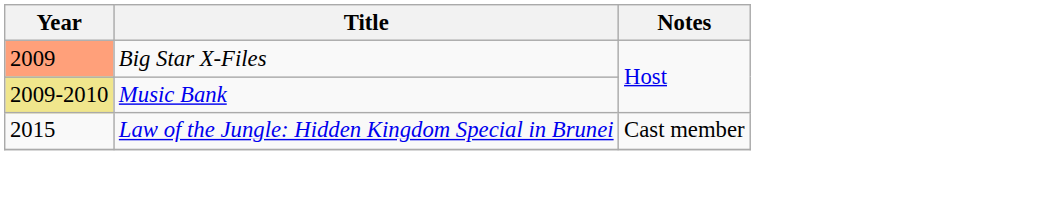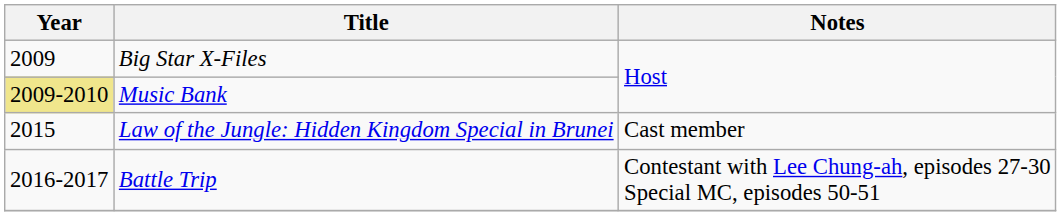 <table class="wikitable">
 <tr>
 <th>Year</th>
 <th>Title</th>
 <th>Notes</th>
 </tr>
 <tr>
-<td style="background: lightsalmon;">2009</td>
+<td>2009</td>
 <td><em>Big Star X-Files</em></td>
 <td rowspan="2"><a href='#'>Host</a></td>
 </tr>
 <tr>
 <td style="background: khaki;">2009-2010</td>
 <td><em><a href='#'>Music Bank</a></em></td>
 </tr>
 <tr>
 <td>2015</td>
 <td><em><a href='#'>Law of the Jungle: Hidden Kingdom Special in Brunei</a></em></td>
 <td>Cast member</td>
 </tr>
 <tr>
+<td>2016-2017</td>
+<td><em><a href='#'>Battle Trip</a></em></td>
+<td>Contestant with <a href='#'>Lee Chung-ah</a>, episodes 27-30<br>Special MC, episodes 50-51</td>
+</tr>
+<tr>
 </tr>
 </table>
